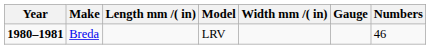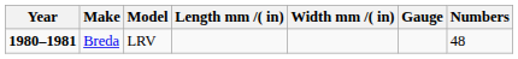 <table class="wikitable">
 <tr>
 <th>Year</th>
 <th>Make</th>
+<th>Model</th>
 <th>Length mm /( in)</th>
-<th>Model</th>
 <th>Width mm /( in)</th>
 <th>Gauge</th>
 <th>Numbers</th>
 </tr>
 <tr>
 <td><strong>1980–1981</strong></td>
 <td><a href='#'>Breda</a></td>
-<td></td>
 <td>LRV</td>
 <td></td>
 <td></td>
-<td>46</td>
+<td></td>
+<td>48</td>
 </tr>
 </table>
